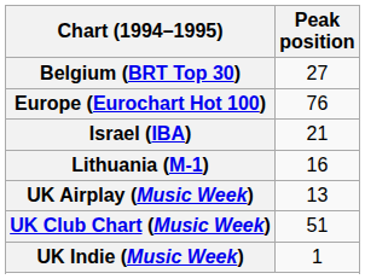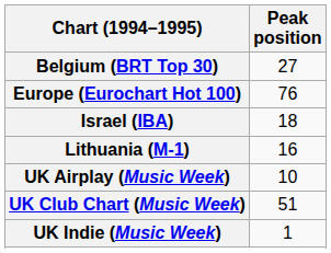 <table class="wikitable sortable plainrowheaders" style="text-align:center">
 <tr>
 <th>Chart (1994–1995)</th>
 <th>Peak<br>position</th>
 </tr>
 <tr>
 <th scope="row">Belgium (<a href='#'>BRT Top 30</a>)</th>
 <td>27</td>
 </tr>
 <tr>
 <th scope="row">Europe (<a href='#'>Eurochart Hot 100</a>)</th>
 <td>76</td>
 </tr>
 <tr>
 </tr>
 <tr>
 <th scope="row">Israel (<a href='#'>IBA</a>)</th>
-<td>21</td>
+<td>18</td>
 </tr>
 <tr>
 <th scope="row">Lithuania (<a href='#'>M-1</a>)</th>
 <td>16</td>
 </tr>
 <tr>
 </tr>
 <tr>
 </tr>
 <tr>
 </tr>
 <tr>
 <th scope="row">UK Airplay (<em><a href='#'>Music Week</a></em>)</th>
-<td>13</td>
+<td>10</td>
 </tr>
 <tr>
 <th scope="row"><a href='#'>UK Club Chart</a> (<em><a href='#'>Music Week</a></em>)</th>
 <td>51</td>
 </tr>
 <tr>
 <th scope="row">UK Indie (<em><a href='#'>Music Week</a></em>)</th>
 <td>1</td>
 </tr>
 <tr>
 </tr>
 <tr>
 </tr>
 </table>
